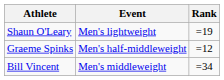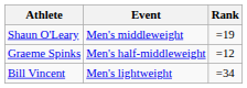 <table class=wikitable style="font-size:90%;">
 <tr>
 <th>Athlete</th>
 <th>Event</th>
 <th>Rank</th>
 </tr>
 <tr align=center>
 <td align=left><a href='#'>Shaun O'Leary</a></td>
-<td align=left><a href='#'>Men's lightweight</a></td>
+<td align=left><a href='#'>Men's middleweight</a></td>
 <td>=19</td>
 </tr>
 <tr align=center>
 <td align=left><a href='#'>Graeme Spinks</a></td>
 <td align=left><a href='#'>Men's half-middleweight</a></td>
 <td>=12</td>
 </tr>
 <tr align=center>
 <td align=left><a href='#'>Bill Vincent</a></td>
-<td align=left><a href='#'>Men's middleweight</a></td>
+<td align=left><a href='#'>Men's lightweight</a></td>
 <td>=34</td>
 </tr>
 </table>
